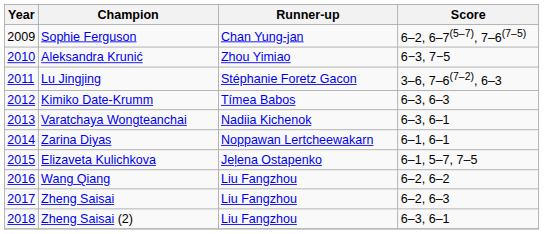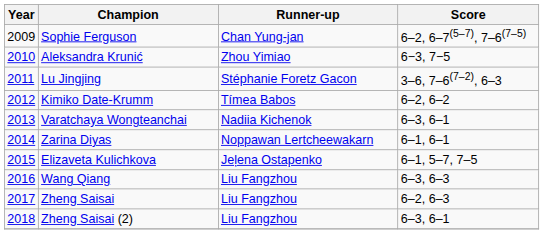 <table class="wikitable" style="font-size:90%">
 <tr>
 <th>Year</th>
 <th width="200">Champion</th>
 <th width="200">Runner-up</th>
 <th width="155">Score</th>
 </tr>
 <tr>
 <td>2009</td>
 <td> <a href='#'>Sophie Ferguson</a></td>
 <td> <a href='#'>Chan Yung-jan</a></td>
 <td>6–2, 6–7<sup>(5–7)</sup>, 7–6<sup>(7–5)</sup></td>
 </tr>
 <tr>
 <td><a href='#'>2010</a></td>
 <td> <a href='#'>Aleksandra Krunić</a></td>
 <td> <a href='#'>Zhou Yimiao</a></td>
 <td>6−3, 7−5</td>
 </tr>
 <tr>
 <td><a href='#'>2011</a></td>
 <td> <a href='#'>Lu Jingjing</a></td>
 <td> <a href='#'>Stéphanie Foretz Gacon</a></td>
 <td>3–6, 7–6<sup>(7–2)</sup>, 6–3</td>
 </tr>
 <tr>
 <td><a href='#'>2012</a></td>
 <td> <a href='#'>Kimiko Date-Krumm</a></td>
 <td> <a href='#'>Tímea Babos</a></td>
-<td>6–3, 6–3</td>
+<td>6–2, 6–2</td>
 </tr>
 <tr>
 <td><a href='#'>2013</a></td>
 <td> <a href='#'>Varatchaya Wongteanchai</a></td>
 <td> <a href='#'>Nadiia Kichenok</a></td>
 <td>6–3, 6–1</td>
 </tr>
 <tr>
 <td><a href='#'>2014</a></td>
 <td> <a href='#'>Zarina Diyas</a></td>
 <td> <a href='#'>Noppawan Lertcheewakarn</a></td>
 <td>6–1, 6–1</td>
 </tr>
 <tr>
 <td><a href='#'>2015</a></td>
 <td> <a href='#'>Elizaveta Kulichkova</a></td>
 <td> <a href='#'>Jeļena Ostapenko</a></td>
 <td>6–1, 5–7, 7–5</td>
 </tr>
 <tr>
 <td><a href='#'>2016</a></td>
 <td> <a href='#'>Wang Qiang</a></td>
 <td> <a href='#'>Liu Fangzhou</a></td>
-<td>6–2, 6–2</td>
+<td>6–3, 6–3</td>
 </tr>
 <tr>
 <td><a href='#'>2017</a></td>
 <td> <a href='#'>Zheng Saisai</a></td>
 <td> <a href='#'>Liu Fangzhou</a></td>
 <td>6–2, 6–3</td>
 </tr>
 <tr>
 <td><a href='#'>2018</a></td>
 <td> <a href='#'>Zheng Saisai</a> (2)</td>
 <td> <a href='#'>Liu Fangzhou</a></td>
 <td>6–3, 6–1</td>
 </tr>
 <tr>
 </tr>
 </table>
